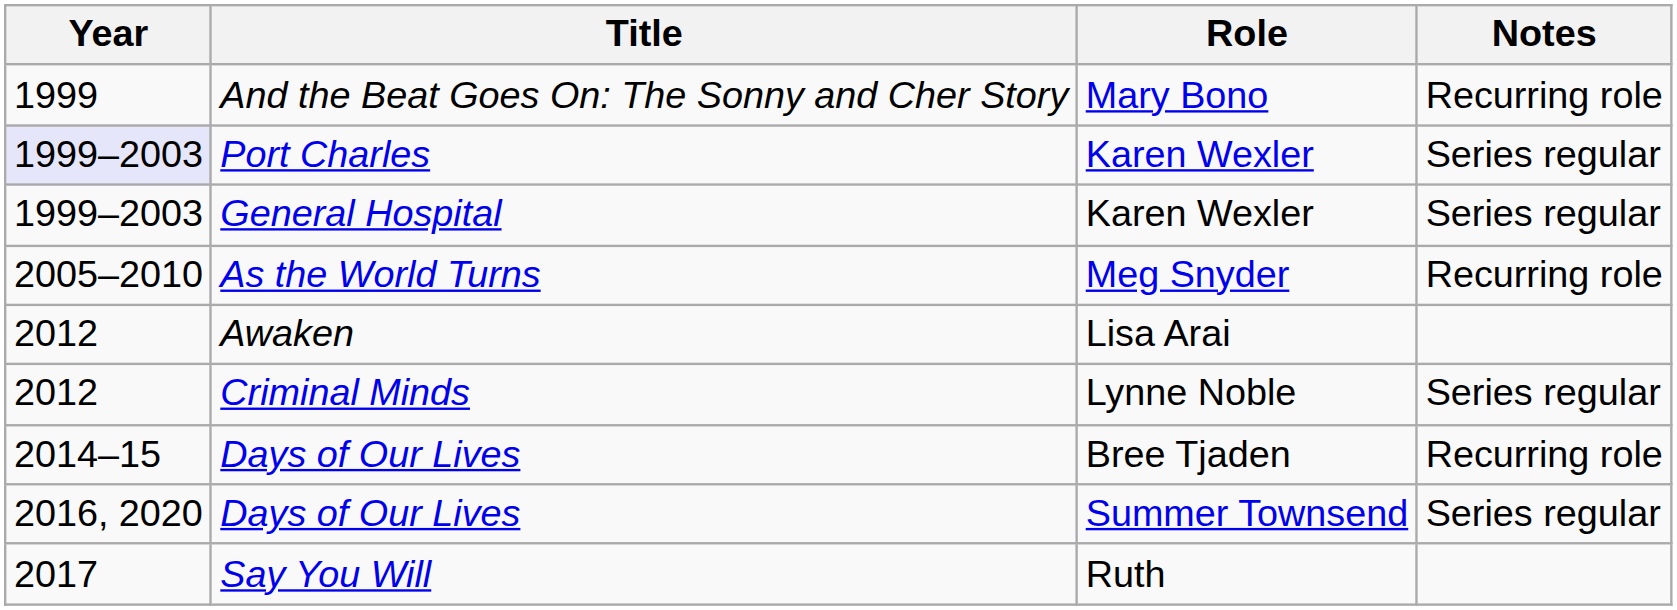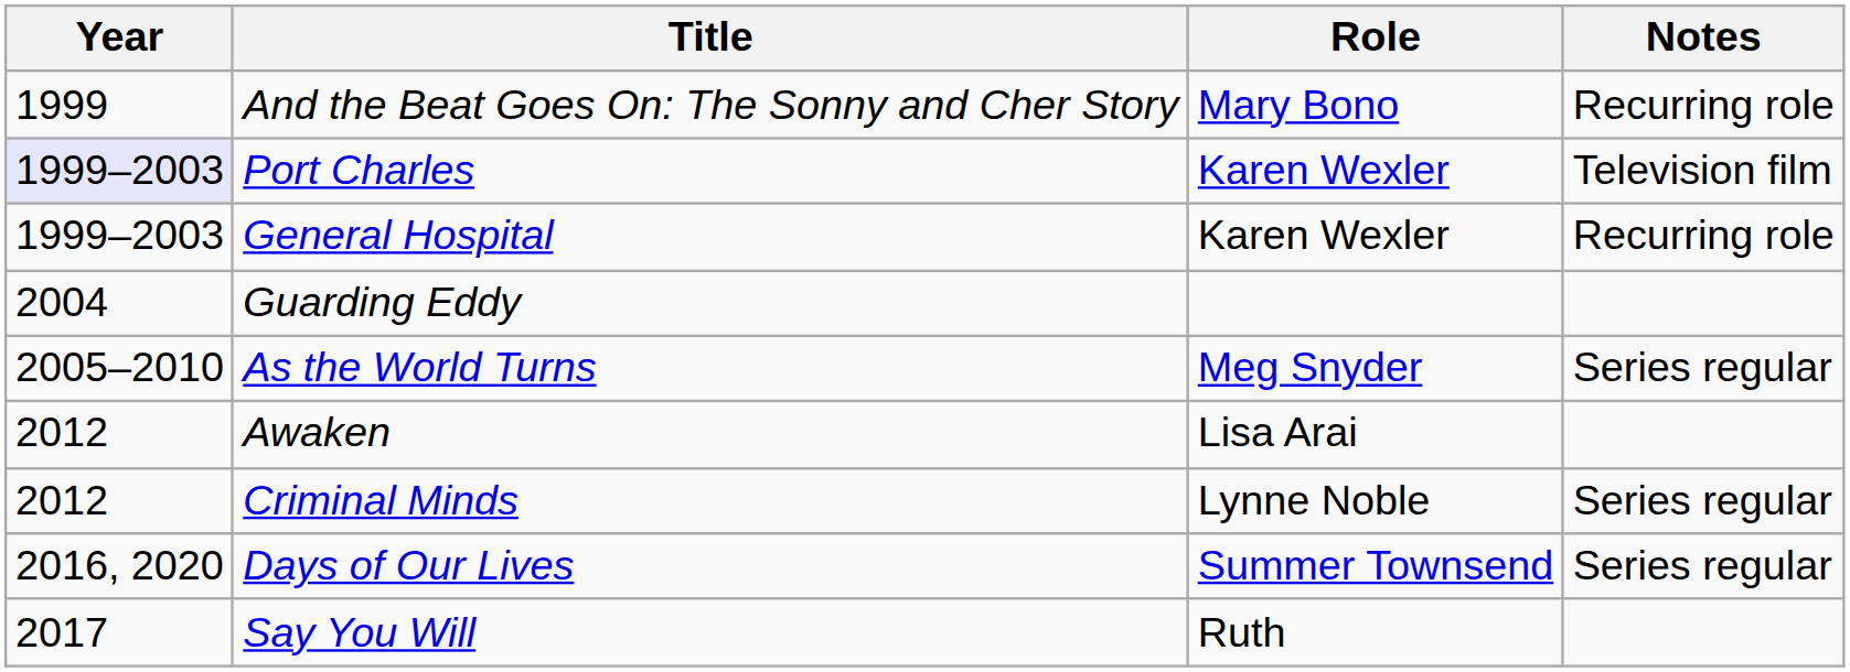 <table class="wikitable sortable">
 <tr>
 <th>Year</th>
 <th>Title</th>
 <th>Role</th>
 <th class="unsortable">Notes</th>
 </tr>
 <tr>
 <td>1999</td>
 <td><em>And the Beat Goes On: The Sonny and Cher Story</em></td>
 <td><a href='#'>Mary Bono</a></td>
 <td>Recurring role</td>
 </tr>
 <tr>
 <td style="background: lavender;">1999–2003</td>
 <td><em><a href='#'>Port Charles</a></em></td>
 <td><a href='#'>Karen Wexler</a></td>
-<td>Series regular</td>
+<td>Television film</td>
 </tr>
 <tr>
 <td>1999–2003</td>
 <td><em><a href='#'>General Hospital</a></em></td>
 <td>Karen Wexler</td>
-<td>Series regular</td>
+<td>Recurring role</td>
+</tr>
+<tr>
+<td>2004</td>
+<td><em>Guarding Eddy</em></td>
+<td></td>
+<td></td>
 </tr>
 <tr>
 <td>2005–2010</td>
 <td><em><a href='#'>As the World Turns</a> </em></td>
 <td><a href='#'>Meg Snyder</a></td>
-<td>Recurring role</td>
+<td>Series regular</td>
 </tr>
 <tr>
 <td>2012</td>
 <td><em>Awaken</em></td>
 <td>Lisa Arai</td>
 <td></td>
 </tr>
 <tr>
 <td>2012</td>
 <td><em><a href='#'>Criminal Minds</a></em></td>
 <td>Lynne Noble</td>
 <td>Series regular</td>
 </tr>
 <tr>
-<td>2014–15</td>
-<td><em><a href='#'>Days of Our Lives</a></em></td>
-<td>Bree Tjaden</td>
-<td>Recurring role</td>
-</tr>
-<tr>
 <td>2016, 2020</td>
 <td><em><a href='#'>Days of Our Lives</a></em></td>
 <td><a href='#'>Summer Townsend</a></td>
 <td>Series regular</td>
 </tr>
 <tr>
 <td>2017</td>
 <td><em><a href='#'>Say You Will</a></em></td>
 <td>Ruth</td>
 <td></td>
 </tr>
 </table>
